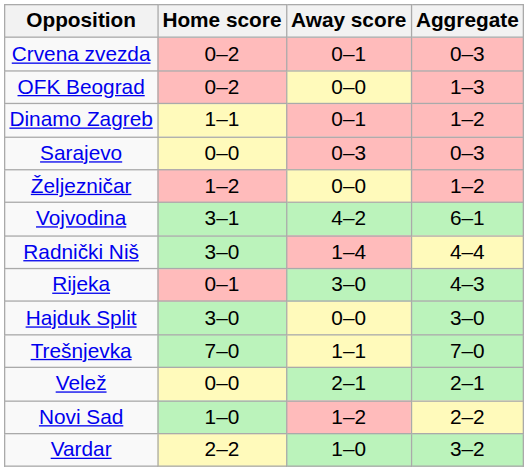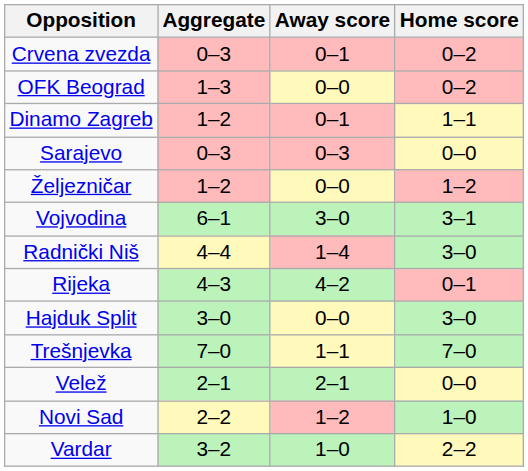 <table class="wikitable" style="text-align: center;">
 <tr>
 <th>Opposition</th>
+<th>Aggregate</th>
+<th>Away score</th>
 <th>Home score</th>
-<th>Away score</th>
-<th>Aggregate</th>
 </tr>
 <tr>
 <td><a href='#'>Crvena zvezda</a></td>
+<td style="background:#fbb;">0–3</td>
+<td style="background:#fbb;">0–1</td>
 <td style="background:#fbb;">0–2</td>
-<td style="background:#fbb;">0–1</td>
-<td style="background:#fbb;">0–3</td>
 </tr>
 <tr>
 <td><a href='#'>OFK Beograd</a></td>
+<td style="background:#fbb;">1–3</td>
+<td style="background:#fffabb;">0–0</td>
 <td style="background:#fbb;">0–2</td>
-<td style="background:#fffabb;">0–0</td>
-<td style="background:#fbb;">1–3</td>
 </tr>
 <tr>
 <td><a href='#'>Dinamo Zagreb</a></td>
+<td style="background:#fbb;">1–2</td>
+<td style="background:#fbb;">0–1</td>
 <td style="background:#fffabb;">1–1</td>
-<td style="background:#fbb;">0–1</td>
-<td style="background:#fbb;">1–2</td>
 </tr>
 <tr>
 <td><a href='#'>Sarajevo</a></td>
-<td style="background:#fffabb;">0–0</td>
 <td style="background:#fbb;">0–3</td>
 <td style="background:#fbb;">0–3</td>
+<td style="background:#fffabb;">0–0</td>
 </tr>
 <tr>
 <td><a href='#'>Željezničar</a></td>
 <td style="background:#fbb;">1–2</td>
 <td style="background:#fffabb;">0–0</td>
 <td style="background:#fbb;">1–2</td>
 </tr>
 <tr>
 <td><a href='#'>Vojvodina</a></td>
+<td style="background:#bbf3bb;">6–1</td>
+<td style="background:#bbf3bb;">3–0</td>
 <td style="background:#bbf3bb;">3–1</td>
-<td style="background:#bbf3bb;">4–2</td>
-<td style="background:#bbf3bb;">6–1</td>
 </tr>
 <tr>
 <td><a href='#'>Radnički Niš</a></td>
+<td style="background:#fffabb;">4–4</td>
+<td style="background:#fbb;">1–4</td>
 <td style="background:#bbf3bb;">3–0</td>
-<td style="background:#fbb;">1–4</td>
-<td style="background:#fffabb;">4–4</td>
 </tr>
 <tr>
 <td><a href='#'>Rijeka</a></td>
+<td style="background:#bbf3bb;">4–3</td>
+<td style="background:#bbf3bb;">4–2</td>
 <td style="background:#fbb;">0–1</td>
-<td style="background:#bbf3bb;">3–0</td>
-<td style="background:#bbf3bb;">4–3</td>
 </tr>
 <tr>
 <td><a href='#'>Hajduk Split</a></td>
 <td style="background:#bbf3bb;">3–0</td>
 <td style="background:#fffabb;">0–0</td>
 <td style="background:#bbf3bb;">3–0</td>
 </tr>
 <tr>
 <td><a href='#'>Trešnjevka</a></td>
 <td style="background:#bbf3bb;">7–0</td>
 <td style="background:#fffabb;">1–1</td>
 <td style="background:#bbf3bb;">7–0</td>
 </tr>
 <tr>
 <td><a href='#'>Velež</a></td>
-<td style="background:#fffabb;">0–0</td>
 <td style="background:#bbf3bb;">2–1</td>
 <td style="background:#bbf3bb;">2–1</td>
+<td style="background:#fffabb;">0–0</td>
 </tr>
 <tr>
 <td><a href='#'>Novi Sad</a></td>
+<td style="background:#fffabb;">2–2</td>
+<td style="background:#fbb;">1–2</td>
 <td style="background:#bbf3bb;">1–0</td>
-<td style="background:#fbb;">1–2</td>
-<td style="background:#fffabb;">2–2</td>
 </tr>
 <tr>
 <td><a href='#'>Vardar</a></td>
+<td style="background:#bbf3bb;">3–2</td>
+<td style="background:#bbf3bb;">1–0</td>
 <td style="background:#fffabb;">2–2</td>
-<td style="background:#bbf3bb;">1–0</td>
-<td style="background:#bbf3bb;">3–2</td>
 </tr>
 </table>
